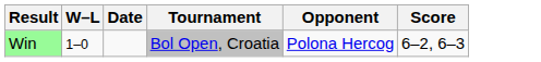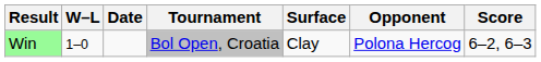 <table class=wikitable>
 <tr>
 <th>Result</th>
 <th>W–L</th>
 <th>Date</th>
 <th>Tournament</th>
+<th>Surface</th>
 <th>Opponent</th>
 <th>Score</th>
 </tr>
 <tr>
 <td style="background:#98fb98;">Win</td>
 <td><small>1–0</small></td>
 <td><a href='#'></a></td>
 <td style="background:silver;"><a href='#'>Bol Open</a>, Croatia</td>
+<td>Clay</td>
 <td> <a href='#'>Polona Hercog</a></td>
 <td>6–2, 6–3</td>
 </tr>
 </table>
